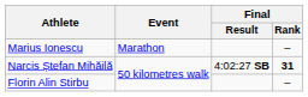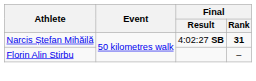 <table class="wikitable" style="font-size:90%">
 <tr>
 <th rowspan="2">Athlete</th>
 <th rowspan="2">Event</th>
 <th colspan="2">Final</th>
 </tr>
 <tr style="font-size:95%">
 <th>Result</th>
 <th>Rank</th>
-</tr>
-<tr style=text-align:center>
-<td style=text-align:left><a href='#'>Marius Ionescu</a></td>
-<td style=text-align:left><a href='#'>Marathon</a></td>
-<td></td>
-<td>–</td>
 </tr>
 <tr style=text-align:center>
 <td style=text-align:left><a href='#'>Narcis Ștefan Mihăilă</a></td>
 <td style=text-align:left rowspan=2><a href='#'>50 kilometres walk</a></td>
 <td>4:02:27 <strong>SB</strong></td>
 <td><strong>31</strong></td>
 </tr>
 <tr style=text-align:center>
 <td style=text-align:left><a href='#'>Florin Alin Stirbu</a></td>
 <td></td>
 <td>–</td>
 </tr>
 </table>
